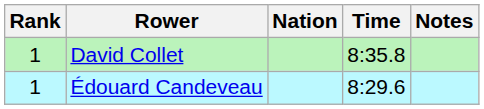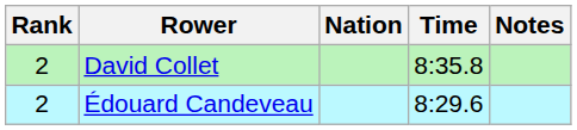 <table class="wikitable" style="text-align:center">
 <tr>
 <th>Rank</th>
 <th>Rower</th>
 <th>Nation</th>
 <th>Time</th>
 <th>Notes</th>
 </tr>
 <tr bgcolor=bbf3bb>
-<td>1</td>
+<td>2</td>
 <td align=left><a href='#'>David Collet</a></td>
 <td align=left></td>
 <td>8:35.8</td>
 <td></td>
 </tr>
 <tr bgcolor=bbf9ff>
-<td>1</td>
+<td>2</td>
 <td align=left><a href='#'>Édouard Candeveau</a></td>
 <td align=left></td>
 <td>8:29.6</td>
 <td></td>
 </tr>
 </table>
